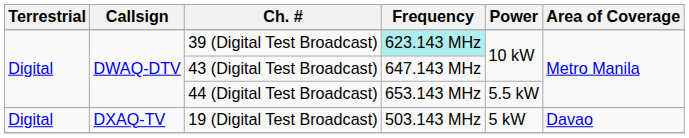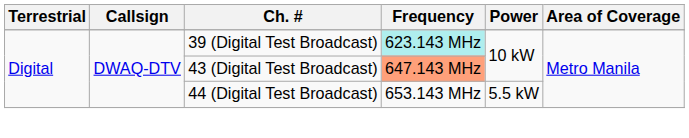 <table class="wikitable sortable">
 <tr>
 <th>Terrestrial</th>
 <th>Callsign</th>
 <th>Ch. #</th>
 <th>Frequency</th>
 <th>Power</th>
 <th class="unsortable">Area of Coverage</th>
 </tr>
 <tr>
 </tr>
 <tr>
 <td rowspan="3"><a href='#'>Digital</a></td>
 <td rowspan="3"><a href='#'>DWAQ-DTV</a></td>
 <td>39 (Digital Test Broadcast)</td>
 <td style="background: paleturquoise;">623.143 MHz</td>
 <td rowspan="2">10 kW</td>
 <td rowspan="3"><a href='#'>Metro Manila</a></td>
 </tr>
 <tr>
 <td>43 (Digital Test Broadcast)</td>
-<td>647.143 MHz</td>
+<td style="background: lightsalmon;">647.143 MHz</td>
 </tr>
 <tr>
 <td>44 (Digital Test Broadcast)</td>
 <td>653.143 MHz</td>
 <td>5.5 kW</td>
 </tr>
 <tr>
-<td><a href='#'>Digital</a></td>
-<td><a href='#'>DXAQ-TV</a></td>
-<td>19 (Digital Test Broadcast)</td>
-<td>503.143 MHz</td>
-<td>5 kW</td>
-<td><a href='#'>Davao</a></td>
-</tr>
-<tr>
 </tr>
 </table>
